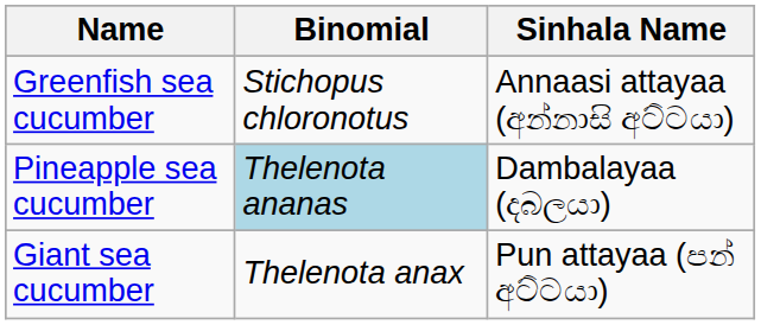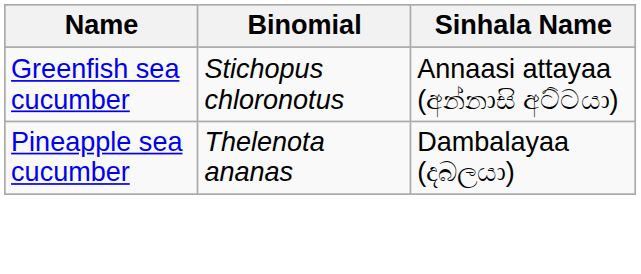 <table width=60% class="wikitable">
 <tr>
 <th width=20%>Name</th>
 <th width=20%>Binomial</th>
 <th width=20%>Sinhala Name</th>
 </tr>
 <tr>
 <td><a href='#'>Greenfish sea cucumber</a><br></td>
 <td><em>Stichopus chloronotus</em></td>
 <td>Annaasi attayaa (අන්නාසි අට්ටයා)</td>
 </tr>
 <tr>
 <td><a href='#'>Pineapple sea cucumber</a><br></td>
-<td style="background: lightblue;"><em>Thelenota ananas</em></td>
+<td><em>Thelenota ananas</em></td>
 <td>Dambalayaa (දබලයා)</td>
 </tr>
-<tr>
-<td><a href='#'>Giant sea cucumber</a></td>
-<td><em>Thelenota anax</em></td>
-<td>Pun attayaa (පන් අට්ටයා)</td>
-</tr>
 </table>
